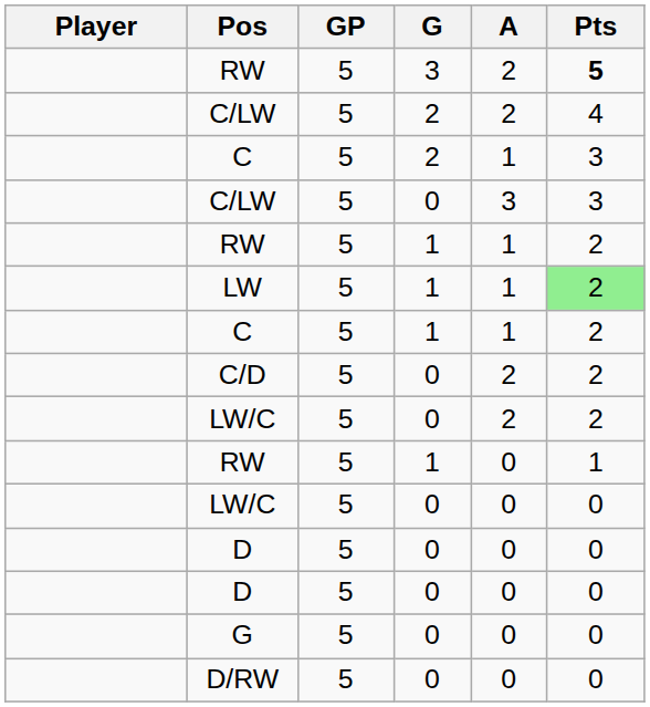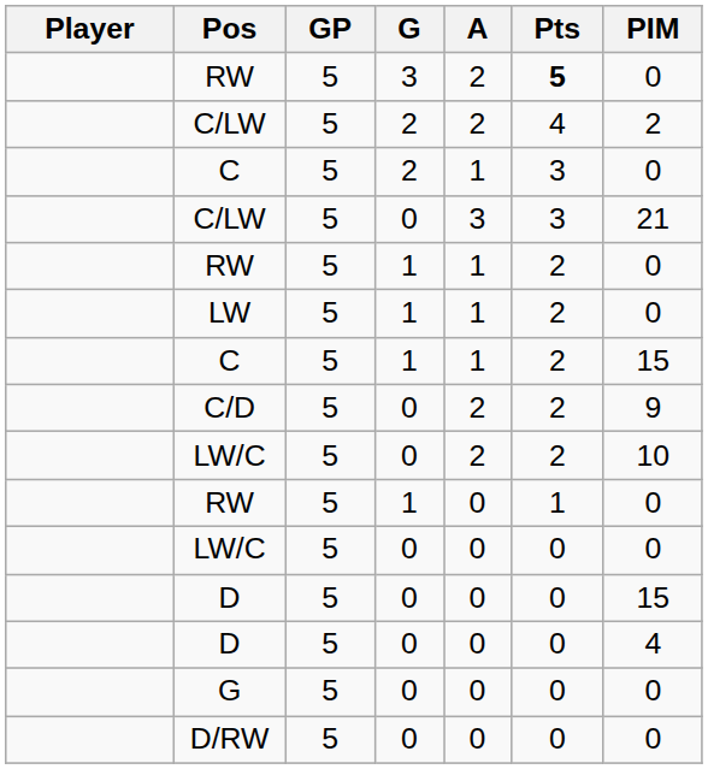 <table class="wikitable sortable" width="60%">
 <tr ALIGN="center">
 <th bgcolor="#DDDDFF" width="10%">Player</th>
 <th bgcolor="#DDDDFF" width="3%" title="Position">Pos</th>
 <th bgcolor="#DDDDFF" width="5%" title="Games played">GP</th>
 <th bgcolor="#DDDDFF" width="5%" title="Goals">G</th>
 <th bgcolor="#DDDDFF" width="5%" title="Assists">A</th>
 <th bgcolor="#DDDDFF" width="5%" title="Points">Pts</th>
+<th bgcolor="#DDDDFF" width="5%" title="Penalties in Minutes">PIM</th>
 </tr>
 <tr align="center">
 <td align="right"></td>
 <td>RW</td>
 <td>5</td>
 <td>3</td>
 <td>2</td>
 <td><strong>5</strong></td>
+<td>0</td>
 </tr>
 <tr align="center">
 <td align="right"></td>
 <td>C/LW</td>
 <td>5</td>
 <td>2</td>
 <td>2</td>
 <td>4</td>
+<td>2</td>
 </tr>
 <tr align="center">
 <td align="right"></td>
 <td>C</td>
 <td>5</td>
 <td>2</td>
 <td>1</td>
 <td>3</td>
+<td>0</td>
 </tr>
 <tr align="center">
 <td align="right"></td>
 <td>C/LW</td>
 <td>5</td>
 <td>0</td>
 <td>3</td>
 <td>3</td>
+<td>21</td>
 </tr>
 <tr align="center">
 <td align="right"></td>
 <td>RW</td>
 <td>5</td>
 <td>1</td>
 <td>1</td>
 <td>2</td>
+<td>0</td>
 </tr>
 <tr align="center">
 <td align="right"></td>
 <td>LW</td>
 <td>5</td>
 <td>1</td>
 <td>1</td>
-<td style="background: lightgreen;">2</td>
+<td>2</td>
+<td>0</td>
 </tr>
 <tr align="center">
 <td align="right"></td>
 <td>C</td>
 <td>5</td>
 <td>1</td>
 <td>1</td>
 <td>2</td>
+<td>15</td>
 </tr>
 <tr align="center">
 <td align="right"></td>
 <td>C/D</td>
 <td>5</td>
 <td>0</td>
 <td>2</td>
 <td>2</td>
+<td>9</td>
 </tr>
 <tr align="center">
 <td align="right"></td>
 <td>LW/C</td>
 <td>5</td>
 <td>0</td>
 <td>2</td>
 <td>2</td>
+<td>10</td>
 </tr>
 <tr align="center">
 <td align="right"></td>
 <td>RW</td>
 <td>5</td>
 <td>1</td>
 <td>0</td>
 <td>1</td>
+<td>0</td>
 </tr>
 <tr align="center">
 <td align="right"></td>
 <td>LW/C</td>
 <td>5</td>
+<td>0</td>
 <td>0</td>
 <td>0</td>
 <td>0</td>
 </tr>
 <tr align="center">
 <td align="right"></td>
 <td>D</td>
 <td>5</td>
 <td>0</td>
 <td>0</td>
 <td>0</td>
+<td>15</td>
 </tr>
 <tr align="center">
 <td align="right"></td>
 <td>D</td>
 <td>5</td>
 <td>0</td>
 <td>0</td>
 <td>0</td>
+<td>4</td>
 </tr>
 <tr align="center">
 <td align="right"></td>
 <td>G</td>
 <td>5</td>
+<td>0</td>
 <td>0</td>
 <td>0</td>
 <td>0</td>
 </tr>
 <tr align="center">
 <td align="right"></td>
 <td>D/RW</td>
 <td>5</td>
 <td>0</td>
 <td>0</td>
 <td>0</td>
+<td>0</td>
 </tr>
 </table>
